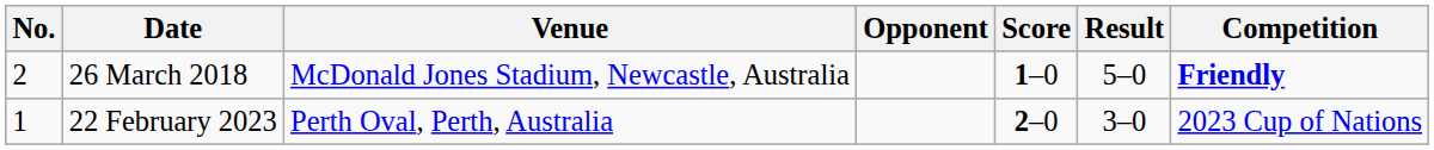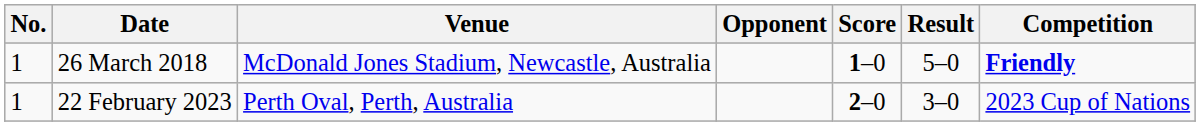 <table class="wikitable" style=font-size:100%>
 <tr>
 <th>No.</th>
 <th>Date</th>
 <th>Venue</th>
 <th>Opponent</th>
 <th>Score</th>
 <th>Result</th>
 <th>Competition</th>
 </tr>
 <tr>
-<td>2</td>
+<td>1</td>
 <td>26 March 2018</td>
 <td><a href='#'>McDonald Jones Stadium</a>, <a href='#'>Newcastle</a>, Australia</td>
 <td></td>
 <td align=center><strong>1</strong>–0</td>
 <td align=center>5–0</td>
 <td><strong><a href='#'>Friendly</a></strong></td>
 </tr>
 <tr>
 <td>1</td>
 <td>22 February 2023</td>
 <td><a href='#'>Perth Oval</a>, <a href='#'>Perth</a>, <a href='#'>Australia</a></td>
 <td></td>
 <td align=center><strong>2</strong>–0</td>
 <td align=center>3–0</td>
 <td><a href='#'>2023 Cup of Nations</a></td>
 </tr>
 </table>
